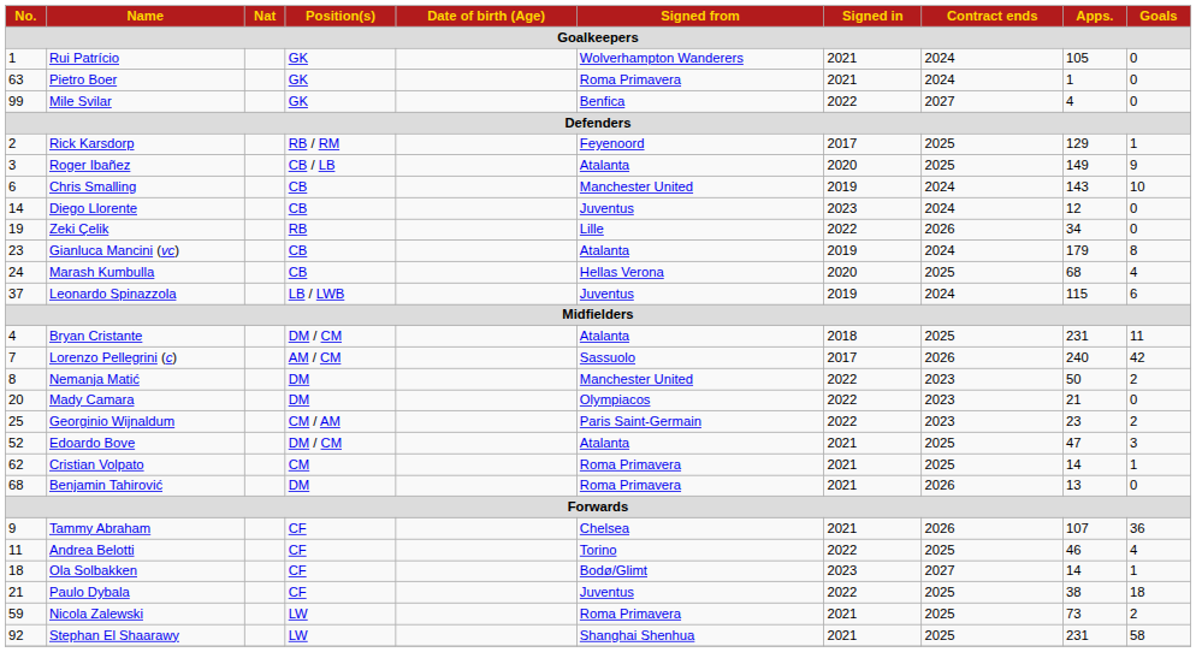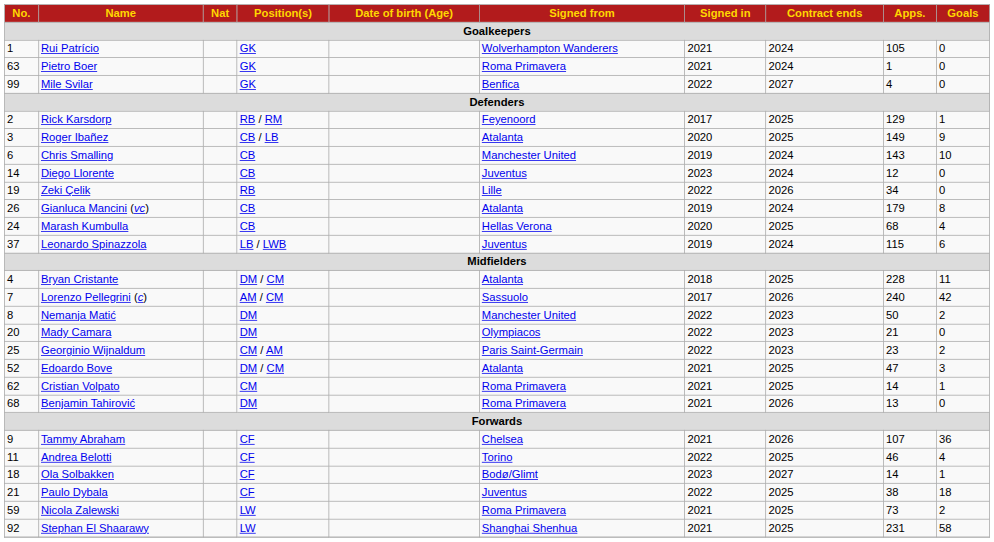 <table class="wikitable" style="text-align:left; font-size:90%; width:100%;">
 <tr>
 <th style="background:#B21B1C; color:#FFD700; text-align:center;">No.</th>
 <th style="background:#B21B1C; color:#FFD700; text-align:center;">Name</th>
 <th style="background:#B21B1C; color:#FFD700; text-align:center;">Nat</th>
 <th style="background:#B21B1C; color:#FFD700; text-align:center;">Position(s)</th>
 <th style="background:#B21B1C; color:#FFD700; text-align:center;">Date of birth (Age)</th>
 <th style="background:#B21B1C; color:#FFD700; text-align:center;">Signed from</th>
 <th style="background:#B21B1C; color:#FFD700; text-align:center;">Signed in</th>
 <th style="background:#B21B1C; color:#FFD700; text-align:center;">Contract ends</th>
 <th style="background:#B21B1C; color:#FFD700; text-align:center;">Apps.</th>
 <th style="background:#B21B1C; color:#FFD700; text-align:center;">Goals</th>
 </tr>
 <tr>
 <th colspan=10 style="background:#DCDCDC; text-align:center;">Goalkeepers</th>
 </tr>
 <tr>
 <td>1</td>
 <td><a href='#'>Rui Patrício</a></td>
 <td></td>
 <td><a href='#'>GK</a></td>
 <td></td>
 <td> <a href='#'>Wolverhampton Wanderers</a></td>
 <td>2021</td>
 <td>2024</td>
 <td>105</td>
 <td>0</td>
 </tr>
 <tr>
 <td>63</td>
 <td><a href='#'>Pietro Boer</a></td>
 <td></td>
 <td><a href='#'>GK</a></td>
 <td></td>
 <td> <a href='#'>Roma Primavera</a></td>
 <td>2021</td>
 <td>2024</td>
 <td>1</td>
 <td>0</td>
 </tr>
 <tr>
 <td>99</td>
 <td><a href='#'>Mile Svilar</a></td>
 <td></td>
 <td><a href='#'>GK</a></td>
 <td></td>
 <td> <a href='#'>Benfica</a></td>
 <td>2022</td>
 <td>2027</td>
 <td>4</td>
 <td>0</td>
 </tr>
 <tr>
 <th colspan=10 style="background:#DCDCDC; text-align:center;">Defenders</th>
 </tr>
 <tr>
 <td>2</td>
 <td><a href='#'>Rick Karsdorp</a></td>
 <td></td>
 <td><a href='#'>RB</a> / <a href='#'>RM</a></td>
 <td></td>
 <td> <a href='#'>Feyenoord</a></td>
 <td>2017</td>
 <td>2025</td>
 <td>129</td>
 <td>1</td>
 </tr>
 <tr>
 <td>3</td>
 <td><a href='#'>Roger Ibañez</a></td>
 <td></td>
 <td><a href='#'>CB</a> / <a href='#'>LB</a></td>
 <td></td>
 <td> <a href='#'>Atalanta</a></td>
 <td>2020</td>
 <td>2025</td>
 <td>149</td>
 <td>9</td>
 </tr>
 <tr>
 <td>6</td>
 <td><a href='#'>Chris Smalling</a></td>
 <td></td>
 <td><a href='#'>CB</a></td>
 <td></td>
 <td> <a href='#'>Manchester United</a></td>
 <td>2019</td>
 <td>2024</td>
 <td>143</td>
 <td>10</td>
 </tr>
 <tr>
 <td>14</td>
 <td><a href='#'>Diego Llorente</a></td>
 <td></td>
 <td><a href='#'>CB</a></td>
 <td></td>
 <td> <a href='#'>Juventus</a></td>
 <td>2023</td>
 <td>2024</td>
 <td>12</td>
 <td>0</td>
 </tr>
 <tr>
 <td>19</td>
 <td><a href='#'>Zeki Çelik</a></td>
 <td></td>
 <td><a href='#'>RB</a></td>
 <td></td>
 <td> <a href='#'>Lille</a></td>
 <td>2022</td>
 <td>2026</td>
 <td>34</td>
 <td>0</td>
 </tr>
 <tr>
-<td>23</td>
+<td>26</td>
 <td><a href='#'>Gianluca Mancini</a> (<em><a href='#'>vc</a></em>)</td>
 <td></td>
 <td><a href='#'>CB</a></td>
 <td></td>
 <td> <a href='#'>Atalanta</a></td>
 <td>2019</td>
 <td>2024</td>
 <td>179</td>
 <td>8</td>
 </tr>
 <tr>
 <td>24</td>
 <td><a href='#'>Marash Kumbulla</a></td>
 <td></td>
 <td><a href='#'>CB</a></td>
 <td></td>
 <td> <a href='#'>Hellas Verona</a></td>
 <td>2020</td>
 <td>2025</td>
 <td>68</td>
 <td>4</td>
 </tr>
 <tr>
 <td>37</td>
 <td><a href='#'>Leonardo Spinazzola</a></td>
 <td></td>
 <td><a href='#'>LB</a> / <a href='#'>LWB</a></td>
 <td></td>
 <td> <a href='#'>Juventus</a></td>
 <td>2019</td>
 <td>2024</td>
 <td>115</td>
 <td>6</td>
 </tr>
 <tr>
 <th colspan=10 style="background:#DCDCDC; text-align:center;">Midfielders</th>
 </tr>
 <tr>
 <td>4</td>
 <td><a href='#'>Bryan Cristante</a></td>
 <td></td>
 <td><a href='#'>DM</a> / <a href='#'>CM</a></td>
 <td></td>
 <td> <a href='#'>Atalanta</a></td>
 <td>2018</td>
 <td>2025</td>
-<td>231</td>
+<td>228</td>
 <td>11</td>
 </tr>
 <tr>
 <td>7</td>
 <td><a href='#'>Lorenzo Pellegrini</a> (<em><a href='#'>c</a></em>)</td>
 <td></td>
 <td><a href='#'>AM</a> / <a href='#'>CM</a></td>
 <td></td>
 <td> <a href='#'>Sassuolo</a></td>
 <td>2017</td>
 <td>2026</td>
 <td>240</td>
 <td>42</td>
 </tr>
 <tr>
 <td>8</td>
 <td><a href='#'>Nemanja Matić</a></td>
 <td></td>
 <td><a href='#'>DM</a></td>
 <td></td>
 <td> <a href='#'>Manchester United</a></td>
 <td>2022</td>
 <td>2023</td>
 <td>50</td>
 <td>2</td>
 </tr>
 <tr>
 <td>20</td>
 <td><a href='#'>Mady Camara</a></td>
 <td></td>
 <td><a href='#'>DM</a></td>
 <td></td>
 <td> <a href='#'>Olympiacos</a></td>
 <td>2022</td>
 <td>2023</td>
 <td>21</td>
 <td>0</td>
 </tr>
 <tr>
 <td>25</td>
 <td><a href='#'>Georginio Wijnaldum</a></td>
 <td></td>
 <td><a href='#'>CM</a> / <a href='#'>AM</a></td>
 <td></td>
 <td> <a href='#'>Paris Saint-Germain</a></td>
 <td>2022</td>
 <td>2023</td>
 <td>23</td>
 <td>2</td>
 </tr>
 <tr>
 <td>52</td>
 <td><a href='#'>Edoardo Bove</a></td>
 <td></td>
 <td><a href='#'>DM</a> / <a href='#'>CM</a></td>
 <td></td>
 <td> <a href='#'>Atalanta</a></td>
 <td>2021</td>
 <td>2025</td>
 <td>47</td>
 <td>3</td>
 </tr>
 <tr>
 <td>62</td>
 <td><a href='#'>Cristian Volpato</a></td>
 <td></td>
 <td><a href='#'>CM</a></td>
 <td></td>
 <td> <a href='#'>Roma Primavera</a></td>
 <td>2021</td>
 <td>2025</td>
 <td>14</td>
 <td>1</td>
 </tr>
 <tr>
 <td>68</td>
 <td><a href='#'>Benjamin Tahirović</a></td>
 <td></td>
 <td><a href='#'>DM</a></td>
 <td></td>
 <td> <a href='#'>Roma Primavera</a></td>
 <td>2021</td>
 <td>2026</td>
 <td>13</td>
 <td>0</td>
 </tr>
 <tr>
 <th colspan=10 style="background:#DCDCDC; text-align:center;">Forwards</th>
 </tr>
 <tr>
 <td>9</td>
 <td><a href='#'>Tammy Abraham</a></td>
 <td></td>
 <td><a href='#'>CF</a></td>
 <td></td>
 <td> <a href='#'>Chelsea</a></td>
 <td>2021</td>
 <td>2026</td>
 <td>107</td>
 <td>36</td>
 </tr>
 <tr>
 <td>11</td>
 <td><a href='#'>Andrea Belotti</a></td>
 <td></td>
 <td><a href='#'>CF</a></td>
 <td></td>
 <td> <a href='#'>Torino</a></td>
 <td>2022</td>
 <td>2025</td>
 <td>46</td>
 <td>4</td>
 </tr>
 <tr>
 <td>18</td>
 <td><a href='#'>Ola Solbakken</a></td>
 <td></td>
 <td><a href='#'>CF</a></td>
 <td></td>
 <td> <a href='#'>Bodø/Glimt</a></td>
 <td>2023</td>
 <td>2027</td>
 <td>14</td>
 <td>1</td>
 </tr>
 <tr>
 <td>21</td>
 <td><a href='#'>Paulo Dybala</a></td>
 <td></td>
 <td><a href='#'>CF</a></td>
 <td></td>
 <td> <a href='#'>Juventus</a></td>
 <td>2022</td>
 <td>2025</td>
 <td>38</td>
 <td>18</td>
 </tr>
 <tr>
 <td>59</td>
 <td><a href='#'>Nicola Zalewski</a></td>
 <td></td>
 <td><a href='#'>LW</a></td>
 <td></td>
 <td> <a href='#'>Roma Primavera</a></td>
 <td>2021</td>
 <td>2025</td>
 <td>73</td>
 <td>2</td>
 </tr>
 <tr>
 <td>92</td>
 <td><a href='#'>Stephan El Shaarawy</a></td>
 <td></td>
 <td><a href='#'>LW</a></td>
 <td></td>
 <td> <a href='#'>Shanghai Shenhua</a></td>
 <td>2021</td>
 <td>2025</td>
 <td>231</td>
 <td>58</td>
 </tr>
 <tr>
 </tr>
 </table>
